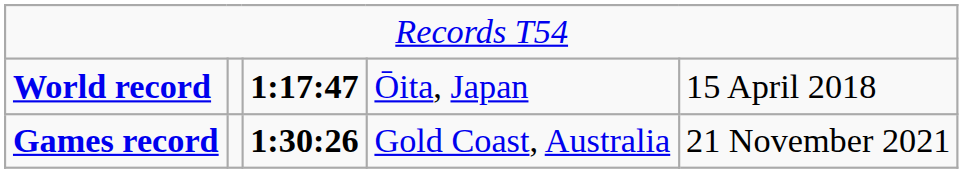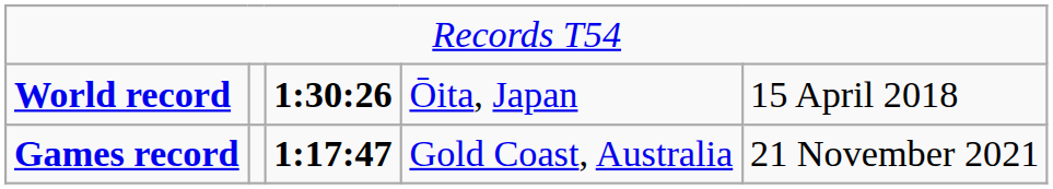 <table class="wikitable">
 <tr>
 <td colspan=5 align=center><em><a href='#'>Records T54</a></em></td>
 </tr>
 <tr>
 <td><a href='#'><strong>World record</strong></a></td>
 <td></td>
-<td><strong>1:17:47 </strong></td>
+<td><strong>1:30:26 </strong></td>
 <td><a href='#'>Ōita</a>, <a href='#'>Japan</a></td>
 <td>15 April 2018</td>
 </tr>
 <tr>
 <td><a href='#'><strong>Games record</strong></a></td>
 <td></td>
-<td><strong>1:30:26 </strong></td>
+<td><strong>1:17:47 </strong></td>
 <td><a href='#'>Gold Coast</a>, <a href='#'>Australia</a></td>
 <td>21 November 2021</td>
 </tr>
 </table>
